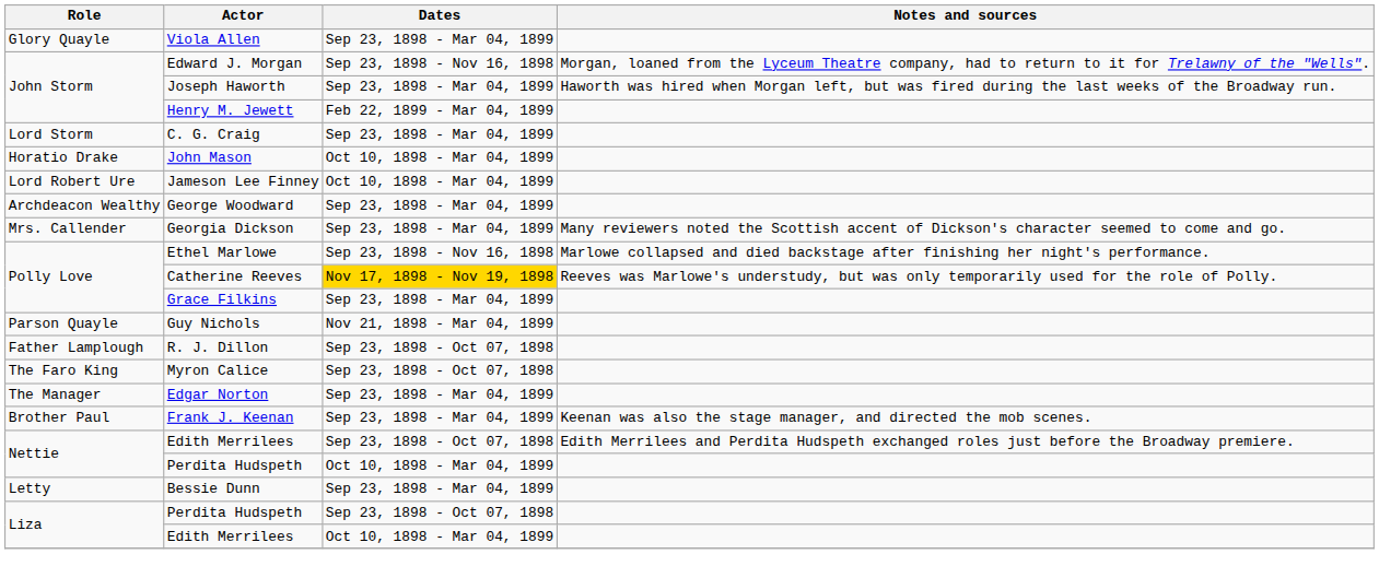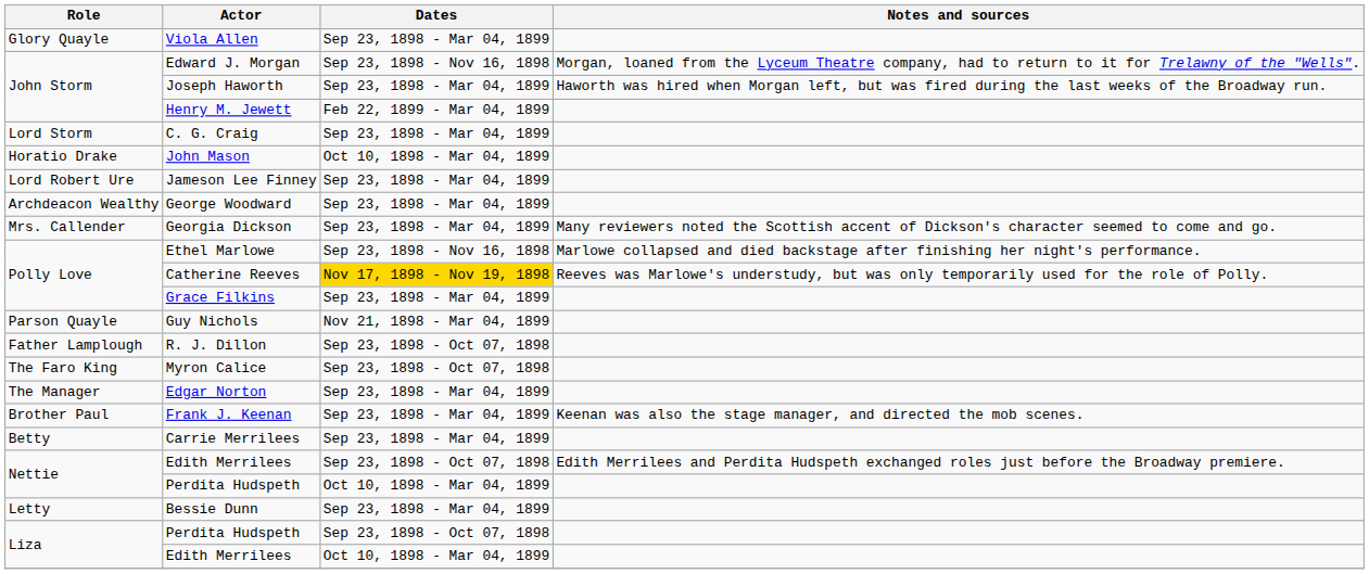 <table class="wikitable sortable plainrowheaders" style="font-size: 90%">
 <tr>
 <th scope="col">Role</th>
 <th scope="col">Actor</th>
 <th scope="col">Dates</th>
 <th scope="col">Notes and sources</th>
 </tr>
 <tr>
 <td>Glory Quayle</td>
 <td><a href='#'>Viola Allen</a></td>
 <td>Sep 23, 1898 - Mar 04, 1899</td>
 <td></td>
 </tr>
 <tr>
 <td rowspan=3>John Storm</td>
 <td>Edward J. Morgan</td>
 <td>Sep 23, 1898 - Nov 16, 1898</td>
 <td>Morgan, loaned from the <a href='#'>Lyceum Theatre</a> company, had to return to it for <em><a href='#'>Trelawny of the "Wells"</a></em>.</td>
 </tr>
 <tr>
 <td>Joseph Haworth</td>
 <td>Sep 23, 1898 - Mar 04, 1899</td>
 <td>Haworth was hired when Morgan left, but was fired during the last weeks of the Broadway run.</td>
 </tr>
 <tr>
 <td><a href='#'>Henry M. Jewett</a></td>
 <td>Feb 22, 1899 - Mar 04, 1899</td>
 <td></td>
 </tr>
 <tr>
 <td>Lord Storm</td>
 <td>C. G. Craig</td>
 <td>Sep 23, 1898 - Mar 04, 1899</td>
 <td></td>
 </tr>
 <tr>
 <td>Horatio Drake</td>
 <td><a href='#'>John Mason</a></td>
 <td>Oct 10, 1898 - Mar 04, 1899</td>
 <td></td>
 </tr>
 <tr>
 <td>Lord Robert Ure</td>
 <td>Jameson Lee Finney</td>
-<td>Oct 10, 1898 - Mar 04, 1899</td>
+<td>Sep 23, 1898 - Mar 04, 1899</td>
 <td></td>
 </tr>
 <tr>
 <td>Archdeacon Wealthy</td>
 <td>George Woodward</td>
 <td>Sep 23, 1898 - Mar 04, 1899</td>
 <td></td>
 </tr>
 <tr>
 <td>Mrs. Callender</td>
 <td>Georgia Dickson</td>
 <td>Sep 23, 1898 - Mar 04, 1899</td>
 <td>Many reviewers noted the Scottish accent of Dickson's character seemed to come and go.</td>
 </tr>
 <tr>
 <td rowspan=3>Polly Love</td>
 <td>Ethel Marlowe</td>
 <td>Sep 23, 1898 - Nov 16, 1898</td>
 <td>Marlowe collapsed and died backstage after finishing her night's performance.</td>
 </tr>
 <tr>
 <td>Catherine Reeves</td>
 <td style="background: gold;">Nov 17, 1898 - Nov 19, 1898</td>
 <td>Reeves was Marlowe's understudy, but was only temporarily used for the role of Polly.</td>
 </tr>
 <tr>
 <td><a href='#'>Grace Filkins</a></td>
 <td>Sep 23, 1898 - Mar 04, 1899</td>
 <td></td>
 </tr>
 <tr>
 <td>Parson Quayle</td>
 <td>Guy Nichols</td>
 <td>Nov 21, 1898 - Mar 04, 1899</td>
 <td></td>
 </tr>
 <tr>
 <td>Father Lamplough</td>
 <td>R. J. Dillon</td>
 <td>Sep 23, 1898 - Oct 07, 1898</td>
 <td></td>
 </tr>
 <tr>
 <td>The Faro King</td>
 <td>Myron Calice</td>
 <td>Sep 23, 1898 - Oct 07, 1898</td>
 <td></td>
 </tr>
 <tr>
 <td>The Manager</td>
 <td><a href='#'>Edgar Norton</a></td>
 <td>Sep 23, 1898 - Mar 04, 1899</td>
 <td></td>
 </tr>
 <tr>
 <td>Brother Paul</td>
 <td><a href='#'>Frank J. Keenan</a></td>
 <td>Sep 23, 1898 - Mar 04, 1899</td>
 <td>Keenan was also the stage manager, and directed the mob scenes.</td>
 </tr>
 <tr>
+<td>Betty</td>
+<td>Carrie Merrilees</td>
+<td>Sep 23, 1898 - Mar 04, 1899</td>
+<td></td>
+</tr>
+<tr>
 <td rowspan=2>Nettie</td>
 <td>Edith Merrilees</td>
 <td>Sep 23, 1898 - Oct 07, 1898</td>
 <td>Edith Merrilees and Perdita Hudspeth exchanged roles just before the Broadway premiere.</td>
 </tr>
 <tr>
 <td>Perdita Hudspeth</td>
 <td>Oct 10, 1898 - Mar 04, 1899</td>
 <td></td>
 </tr>
 <tr>
 <td>Letty</td>
 <td>Bessie Dunn</td>
 <td>Sep 23, 1898 - Mar 04, 1899</td>
 <td></td>
 </tr>
 <tr>
 <td rowspan=2>Liza</td>
 <td>Perdita Hudspeth</td>
 <td>Sep 23, 1898 - Oct 07, 1898</td>
 <td></td>
 </tr>
 <tr>
 <td>Edith Merrilees</td>
 <td>Oct 10, 1898 - Mar 04, 1899</td>
 <td></td>
 </tr>
 <tr>
 </tr>
 </table>
